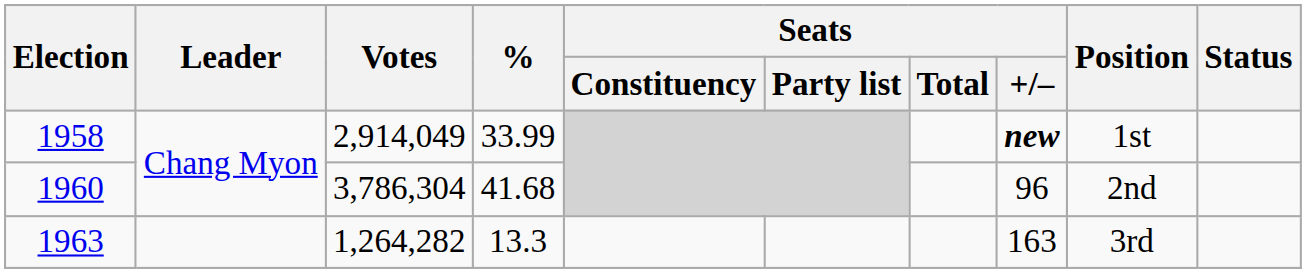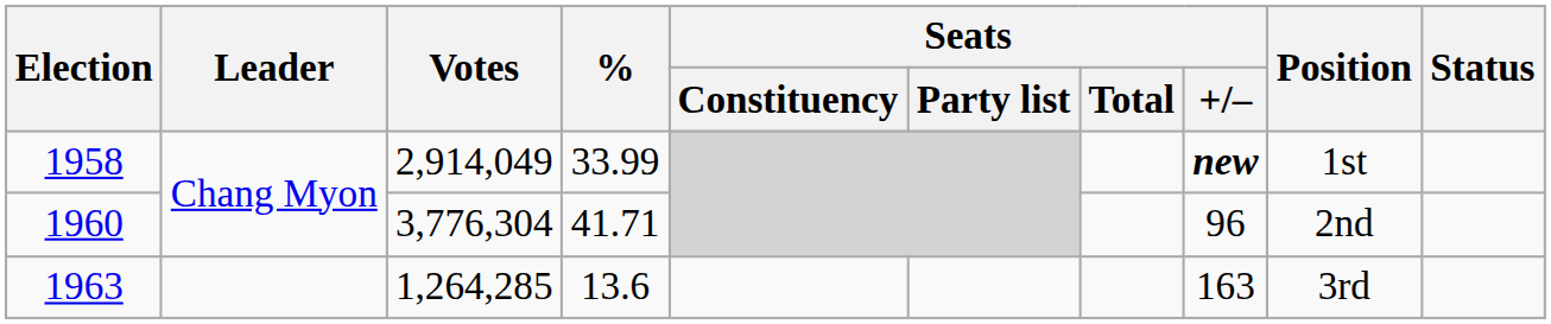 <table class="wikitable" style="text-align:center">
 <tr>
 <th rowspan="2">Election</th>
 <th rowspan="2">Leader</th>
 <th rowspan="2">Votes</th>
 <th rowspan="2">%</th>
 <th colspan="4">Seats</th>
 <th rowspan="2">Position</th>
 <th rowspan="2">Status</th>
 </tr>
 <tr>
 <th>Constituency</th>
 <th>Party list</th>
 <th>Total</th>
 <th>+/–</th>
 </tr>
 <tr>
 <td><a href='#'>1958</a></td>
 <td rowspan="2"><a href='#'>Chang Myon</a></td>
 <td>2,914,049</td>
 <td>33.99</td>
 <td colspan=2 rowspan="2" bgcolor="lightgrey"></td>
 <td></td>
 <td><strong><em>new</em></strong></td>
 <td>1st</td>
 <td></td>
 </tr>
 <tr>
 <td><a href='#'>1960</a></td>
-<td>3,786,304</td>
-<td>41.68</td>
+<td>3,776,304</td>
+<td>41.71</td>
 <td></td>
 <td> 96</td>
 <td>2nd</td>
 <td></td>
 </tr>
 <tr>
 <td><a href='#'>1963</a></td>
 <td></td>
-<td>1,264,282</td>
-<td>13.3</td>
+<td>1,264,285</td>
+<td>13.6</td>
 <td></td>
 <td></td>
 <td></td>
 <td> 163</td>
 <td>3rd</td>
 <td></td>
 </tr>
 </table>
